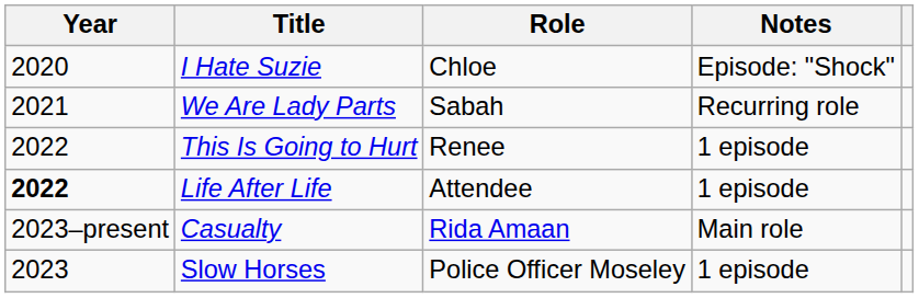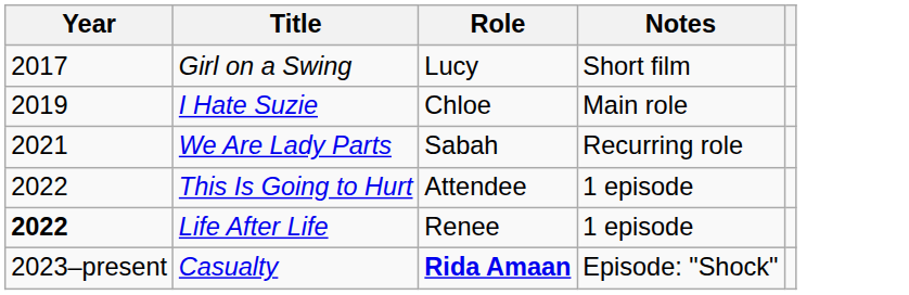 <table class="wikitable">
 <tr>
 <th>Year</th>
 <th>Title</th>
 <th>Role</th>
 <th>Notes</th>
 <th></th>
 </tr>
 <tr>
-<td>2020</td>
+<td>2017</td>
+<td><em>Girl on a Swing</em></td>
+<td>Lucy</td>
+<td>Short film</td>
+<td align="center"></td>
+</tr>
+<tr>
+<td>2019</td>
 <td><em><a href='#'>I Hate Suzie</a></em></td>
 <td>Chloe</td>
-<td>Episode: "Shock"</td>
+<td>Main role</td>
 <td align="center"></td>
 </tr>
 <tr>
 <td>2021</td>
 <td><em><a href='#'>We Are Lady Parts</a></em></td>
 <td>Sabah</td>
 <td>Recurring role</td>
 <td align="center"></td>
 </tr>
 <tr>
 <td>2022</td>
 <td><em><a href='#'>This Is Going to Hurt</a></em></td>
-<td>Renee</td>
+<td>Attendee</td>
 <td>1 episode</td>
 <td align="center"></td>
 </tr>
 <tr>
 <td><strong>2022</strong></td>
 <td><em><a href='#'>Life After Life</a></em></td>
-<td>Attendee</td>
+<td>Renee</td>
 <td>1 episode</td>
 <td align="center"></td>
 </tr>
 <tr>
 <td>2023–present</td>
 <td><em><a href='#'>Casualty</a></em></td>
-<td><a href='#'>Rida Amaan</a></td>
-<td>Main role</td>
-<td align="center"></td>
-</tr>
-<tr>
-<td>2023</td>
-<td><a href='#'>Slow Horses</a></td>
-<td>Police Officer Moseley</td>
-<td>1 episode</td>
+<td><strong><a href='#'>Rida Amaan</a></strong></td>
+<td>Episode: "Shock"</td>
 <td align="center"></td>
 </tr>
 </table>
